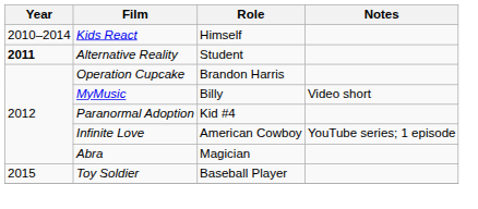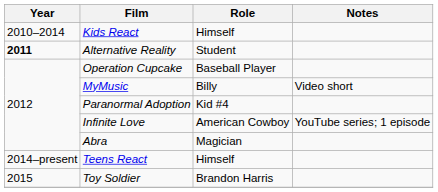 <table class="wikitable sortable">
 <tr>
 <th>Year</th>
 <th>Film</th>
 <th>Role</th>
 <th scope="col" class="unsortable">Notes</th>
 </tr>
 <tr>
 <td>2010–2014</td>
 <td><em><a href='#'>Kids React</a></em></td>
 <td>Himself</td>
 <td></td>
 </tr>
 <tr>
 <td><strong>2011</strong></td>
 <td><em>Alternative Reality</em></td>
 <td>Student</td>
 <td></td>
 </tr>
 <tr>
 <td rowspan=5>2012</td>
 <td><em>Operation Cupcake</em></td>
-<td>Brandon Harris</td>
+<td>Baseball Player</td>
 <td></td>
 </tr>
 <tr>
 <td><em><a href='#'>MyMusic</a></em></td>
 <td>Billy</td>
 <td>Video short</td>
 </tr>
 <tr>
 <td><em>Paranormal Adoption</em></td>
 <td>Kid #4</td>
 <td></td>
 </tr>
 <tr>
 <td><em>Infinite Love</em></td>
 <td>American Cowboy</td>
 <td>YouTube series; 1 episode</td>
 </tr>
 <tr>
 <td><em>Abra</em></td>
 <td>Magician</td>
 <td></td>
 </tr>
 <tr>
+<td>2014–present</td>
+<td><em><a href='#'>Teens React</a></em></td>
+<td>Himself</td>
+<td></td>
+</tr>
+<tr>
 <td>2015</td>
 <td><em>Toy Soldier</em></td>
-<td>Baseball Player</td>
+<td>Brandon Harris</td>
 <td></td>
 </tr>
 <tr>
 </tr>
 </table>
